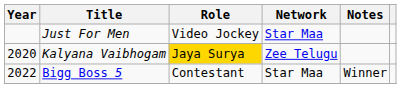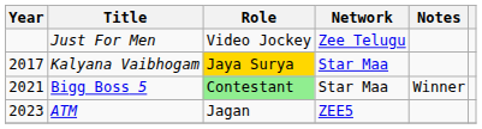 <table class="wikitable plainrowheaders sortable">
 <tr style="text-align:centre;">
 <th scope="col">Year</th>
 <th scope="col">Title</th>
 <th scope="col">Role</th>
 <th scope="col">Network</th>
 <th scope="col">Notes</th>
 <th class="unsortable" ></th>
 </tr>
 <tr>
 <td></td>
 <td><em>Just For Men</em></td>
 <td>Video Jockey</td>
+<td><a href='#'>Zee Telugu</a></td>
+<td></td>
+<td></td>
+</tr>
+<tr>
+<td>2017</td>
+<td><em>Kalyana Vaibhogam</em></td>
+<td style="background: gold;">Jaya Surya</td>
 <td><a href='#'>Star Maa</a></td>
 <td></td>
 <td></td>
 </tr>
 <tr>
-<td>2020</td>
-<td><em>Kalyana Vaibhogam</em></td>
-<td style="background: gold;">Jaya Surya</td>
-<td><a href='#'>Zee Telugu</a></td>
-<td></td>
-<td></td>
-</tr>
-<tr>
-<td>2022</td>
+<td>2021</td>
 <td><em> <a href='#'></em>Bigg Boss<em> 5</a></em></td>
-<td>Contestant</td>
+<td style="background: lightgreen;">Contestant</td>
 <td>Star Maa</td>
 <td>Winner</td>
 <td></td>
 </tr>
 <tr>
+<td>2023</td>
+<td><a href='#'><em>ATM</em></a></td>
+<td>Jagan</td>
+<td><a href='#'>ZEE5</a></td>
+<td></td>
+<td></td>
+</tr>
+<tr>
 </tr>
 </table>
